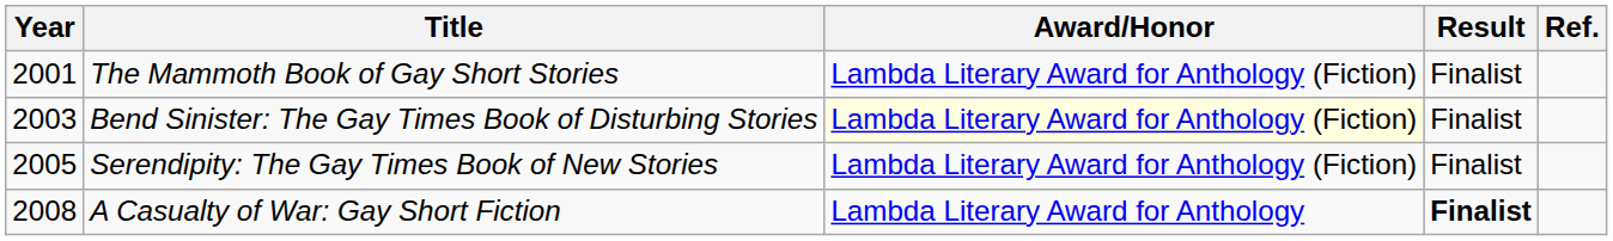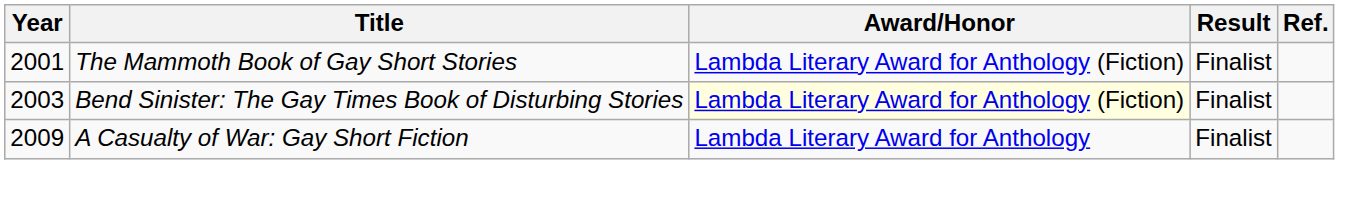 <table class="wikitable sortable">
 <tr>
 <th>Year</th>
 <th>Title</th>
 <th>Award/Honor</th>
 <th>Result</th>
 <th>Ref.</th>
 </tr>
 <tr>
 <td>2001</td>
 <td><em>The Mammoth Book of Gay Short Stories</em></td>
 <td><a href='#'>Lambda Literary Award for Anthology</a> (Fiction)</td>
 <td rowspan="1">Finalist</td>
 <td rowspan="1"></td>
 </tr>
 <tr>
 <td>2003</td>
 <td><em>Bend Sinister: The Gay Times Book of Disturbing Stories</em></td>
 <td style="background: lightyellow;"><a href='#'>Lambda Literary Award for Anthology</a> (Fiction)</td>
 <td rowspan="1">Finalist</td>
 <td rowspan="1"></td>
 </tr>
 <tr>
-<td>2005</td>
-<td><em>Serendipity: The Gay Times Book of New Stories</em></td>
-<td><a href='#'>Lambda Literary Award for Anthology</a> (Fiction)</td>
+<td>2009</td>
+<td><em>A Casualty of War: Gay Short Fiction</em></td>
+<td><a href='#'>Lambda Literary Award for Anthology</a></td>
 <td rowspan="1">Finalist</td>
 <td rowspan="1"></td>
 </tr>
-<tr>
-<td>2008</td>
-<td><em>A Casualty of War: Gay Short Fiction</em></td>
-<td><a href='#'>Lambda Literary Award for Anthology</a></td>
-<td rowspan="1"><strong>Finalist</strong></td>
-<td rowspan="1"></td>
-</tr>
 </table>
